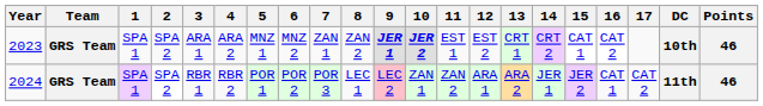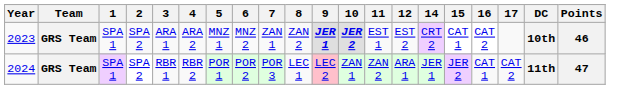 <table class="wikitable" style="text-align:center; font-size:85%;">
 <tr>
 <th>Year</th>
 <th>Team</th>
 <th>1</th>
 <th>2</th>
 <th>3</th>
 <th>4</th>
 <th>5</th>
 <th>6</th>
 <th>7</th>
 <th>8</th>
 <th>9</th>
 <th>10</th>
 <th>11</th>
 <th>12</th>
-<th>13</th>
 <th>14</th>
 <th>15</th>
 <th>16</th>
 <th>17</th>
 <th>DC</th>
 <th>Points</th>
 </tr>
 <tr>
 <td><a href='#'>2023</a></td>
 <th nowrap>GRS Team</th>
 <td><a href='#'>SPA<br>1</a></td>
 <td><a href='#'>SPA<br>2</a></td>
 <td><a href='#'>ARA<br>1</a></td>
 <td><a href='#'>ARA<br>2</a></td>
 <td><a href='#'>MNZ<br>1</a></td>
 <td><a href='#'>MNZ<br>2</a></td>
 <td><a href='#'>ZAN<br>1</a></td>
 <td><a href='#'>ZAN<br>2</a></td>
 <td style="background:#DFDFDF;"><strong><em><a href='#'>JER<br>1</a></em></strong><br></td>
 <td style="background:#DFDFDF;"><strong><em><a href='#'>JER<br>2</a></em></strong><br></td>
 <td><a href='#'>EST<br>1</a></td>
 <td><a href='#'>EST<br>2</a></td>
-<td style="background:#DFFFDF;"><a href='#'>CRT<br>1</a><br></td>
 <td style="background:#EFCFFF;"><a href='#'>CRT<br>2</a><br></td>
 <td style="background:#FFFFFF;"><a href='#'>CAT<br>1</a><br></td>
 <td style="background:#FFFFFF;"><a href='#'>CAT<br>2</a><br></td>
 <td></td>
 <th>10th</th>
 <th>46</th>
 </tr>
 <tr>
 <td><a href='#'>2024</a></td>
 <th nowrap>GRS Team</th>
 <td style="background:#EFCFFF;"><a href='#'>SPA<br>1</a><br></td>
 <td style="background:#FFFFFF;"><a href='#'>SPA<br>2</a><br></td>
 <td><a href='#'>RBR<br>1</a></td>
 <td><a href='#'>RBR<br>2</a></td>
 <td style="background:#DFFFDF;"><a href='#'>POR<br>1</a><br></td>
 <td style="background:#DFFFDF;"><a href='#'>POR<br>2</a><br></td>
 <td style="background:#DFFFDF;"><a href='#'>POR<br>3</a><br></td>
 <td><a href='#'>LEC<br>1</a></td>
 <td style="background: pink;"><a href='#'>LEC<br>2</a></td>
 <td style="background:#DFFFDF;"><a href='#'>ZAN<br>1</a><br></td>
 <td style="background:#DFFFDF;"><a href='#'>ZAN<br>2</a><br></td>
 <td style="background:#DFFFDF;"><a href='#'>ARA<br>1</a><br></td>
-<td style="background:#FFDF9F;"><a href='#'>ARA<br>2</a><br></td>
 <td style="background:#DFFFDF;"><a href='#'>JER<br>1</a><br></td>
 <td style="background:#EFCFFF;"><a href='#'>JER<br>2</a><br></td>
 <td><a href='#'>CAT<br>1</a></td>
 <td><a href='#'>CAT<br>2</a></td>
 <th>11th</th>
-<th>46</th>
+<th>47</th>
 </tr>
 </table>
